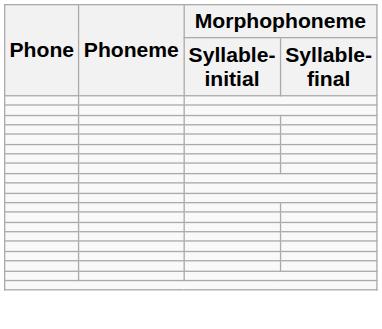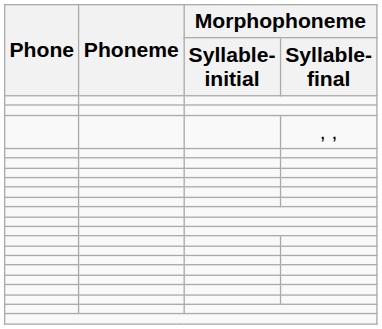 <table class="wikitable floatright" style="text-align: center;">
 <tr>
 <th rowspan="2">Phone</th>
 <th rowspan="2">Phoneme</th>
 <th colspan="2">Morphophoneme</th>
 </tr>
 <tr>
 <th>Syllable-<br>initial</th>
 <th>Syllable-<br>final</th>
 </tr>
 <tr>
 <td></td>
 <td></td>
 <td colspan="2"></td>
 </tr>
 <tr>
 <td></td>
 <td></td>
 <td colspan="2"></td>
+</tr>
+<tr>
+<td></td>
+<td></td>
+<td></td>
+<td>, , <br></td>
 </tr>
 <tr>
 <td></td>
 <td></td>
 <td></td>
 <td></td>
 </tr>
 <tr>
 <td></td>
 <td></td>
 <td></td>
 <td></td>
 </tr>
 <tr>
 <td></td>
 <td></td>
 <td></td>
 <td></td>
 </tr>
 <tr>
 <td></td>
 <td></td>
 <td></td>
 <td></td>
 </tr>
 <tr>
 <td></td>
 <td></td>
 <td></td>
 <td></td>
 </tr>
 <tr>
 <td></td>
 <td></td>
 <td></td>
 <td></td>
 </tr>
 <tr>
 <td></td>
 <td></td>
 <td colspan="2"></td>
 </tr>
 <tr>
 <td></td>
 <td></td>
 <td colspan="2"></td>
 </tr>
 <tr>
 <td></td>
 <td></td>
 <td colspan="2"></td>
 </tr>
 <tr>
 <td></td>
 <td></td>
 <td></td>
 <td></td>
 </tr>
 <tr>
 <td></td>
 <td></td>
 <td></td>
 <td></td>
 </tr>
 <tr>
 <td></td>
 <td></td>
 <td></td>
 <td></td>
 </tr>
 <tr>
 <td></td>
 <td></td>
 <td></td>
 <td></td>
 </tr>
 <tr>
 <td></td>
 <td></td>
 <td></td>
 <td></td>
 </tr>
 <tr>
 <td></td>
 <td></td>
 <td></td>
 <td></td>
 </tr>
 <tr>
 <td></td>
 <td></td>
 <td></td>
 <td></td>
 </tr>
 <tr>
 <td></td>
 <td></td>
 <td colspan="2"></td>
 </tr>
 <tr>
 <td colspan="4" style="max-width: 20em;"></td>
 </tr>
 </table>
